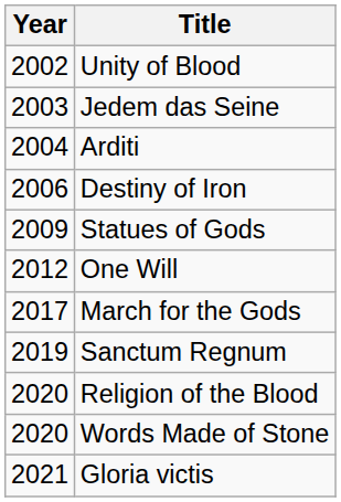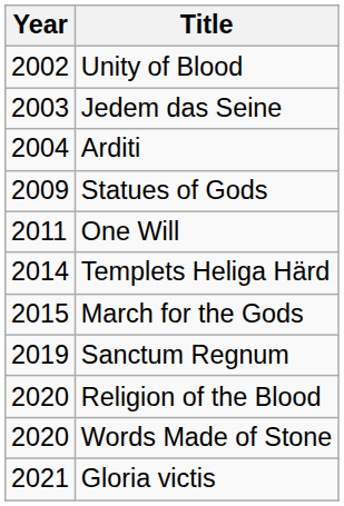 <table class="wikitable">
 <tr>
 <th>Year</th>
 <th>Title</th>
 </tr>
 <tr>
 <td>2002</td>
 <td>Unity of Blood</td>
 </tr>
 <tr>
 <td>2003</td>
 <td>Jedem das Seine</td>
 </tr>
 <tr>
 <td>2004</td>
 <td>Arditi</td>
 </tr>
 <tr>
-<td>2006</td>
-<td>Destiny of Iron</td>
-</tr>
-<tr>
 <td>2009</td>
 <td>Statues of Gods</td>
 </tr>
 <tr>
-<td>2012</td>
+<td>2011</td>
 <td>One Will</td>
 </tr>
 <tr>
-<td>2017</td>
+<td>2014</td>
+<td>Templets Heliga Härd</td>
+</tr>
+<tr>
+<td>2015</td>
 <td>March for the Gods</td>
 </tr>
 <tr>
 <td>2019</td>
 <td>Sanctum Regnum</td>
 </tr>
 <tr>
 <td>2020</td>
 <td>Religion of the Blood</td>
 </tr>
 <tr>
 <td>2020</td>
 <td>Words Made of Stone</td>
 </tr>
 <tr>
 <td>2021</td>
 <td>Gloria victis</td>
 </tr>
 </table>
